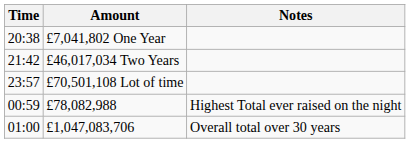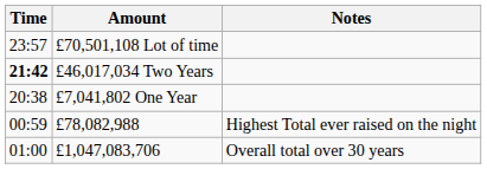 <table class="wikitable">
 <tr>
 <th>Time</th>
 <th>Amount</th>
 <th>Notes</th>
 </tr>
 <tr>
-<td>20:38</td>
-<td>£7,041,802 One Year</td>
+<td>23:57</td>
+<td>£70,501,108 Lot of time</td>
 <td></td>
 </tr>
 <tr>
-<td>21:42</td>
+<td><strong>21:42</strong></td>
 <td>£46,017,034 Two Years</td>
 <td></td>
 </tr>
 <tr>
-<td>23:57</td>
-<td>£70,501,108 Lot of time</td>
+<td>20:38</td>
+<td>£7,041,802 One Year</td>
 <td></td>
 </tr>
 <tr>
 <td>00:59</td>
 <td>£78,082,988</td>
 <td>Highest Total ever raised on the night</td>
 </tr>
 <tr>
 <td>01:00</td>
 <td>£1,047,083,706</td>
 <td>Overall total over 30 years</td>
 </tr>
 </table>
